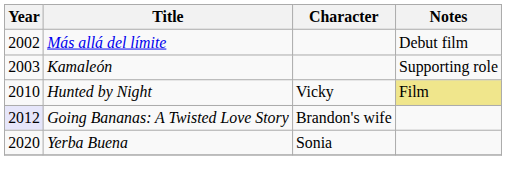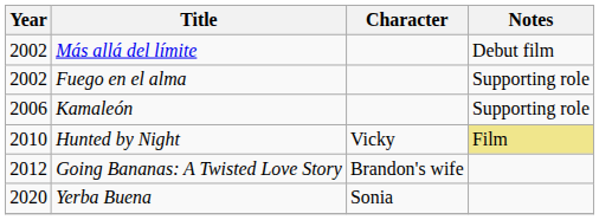 <table class="wikitable">
 <tr>
 <th>Year</th>
 <th>Title</th>
 <th>Character</th>
 <th>Notes</th>
 </tr>
 <tr>
 <td>2002</td>
 <td><em><a href='#'>Más allá del límite</a></em></td>
 <td></td>
 <td>Debut film</td>
 </tr>
 <tr>
-<td>2003</td>
+<td>2002</td>
+<td><em>Fuego en el alma</em></td>
+<td></td>
+<td>Supporting role</td>
+</tr>
+<tr>
+<td>2006</td>
 <td><em>Kamaleón</em></td>
 <td></td>
 <td>Supporting role</td>
 </tr>
 <tr>
 <td>2010</td>
 <td><em>Hunted by Night </em></td>
 <td>Vicky</td>
 <td style="background: khaki;">Film</td>
 </tr>
 <tr>
-<td style="background: lavender;">2012</td>
+<td>2012</td>
 <td><em>Going Bananas: A Twisted Love Story</em></td>
 <td>Brandon's wife</td>
 <td></td>
 </tr>
 <tr>
 <td>2020</td>
 <td><em>Yerba Buena</em></td>
 <td>Sonia</td>
 <td></td>
 </tr>
 <tr>
 </tr>
 </table>
